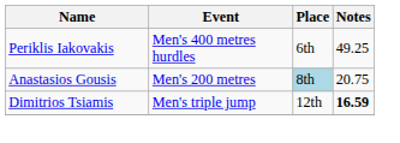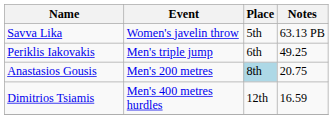 <table class="wikitable sortable">
 <tr>
 <th width=150>Name</th>
 <th width=150>Event</th>
 <th>Place</th>
 <th>Notes</th>
 </tr>
 <tr>
+<td><a href='#'>Savva Lika</a></td>
+<td><a href='#'>Women's javelin throw</a></td>
+<td>5th</td>
+<td>63.13 PB</td>
+</tr>
+<tr>
 <td><a href='#'>Periklis Iakovakis</a></td>
-<td><a href='#'>Men's 400 metres hurdles</a></td>
+<td><a href='#'>Men's triple jump</a></td>
 <td>6th</td>
 <td>49.25</td>
 </tr>
 <tr>
 <td><a href='#'>Anastasios Gousis</a></td>
 <td><a href='#'>Men's 200 metres</a></td>
 <td style="background: lightblue;">8th</td>
 <td>20.75</td>
 </tr>
 <tr>
 <td><a href='#'>Dimitrios Tsiamis</a></td>
-<td><a href='#'>Men's triple jump</a></td>
+<td><a href='#'>Men's 400 metres hurdles</a></td>
 <td>12th</td>
-<td><strong>16.59</strong></td>
+<td>16.59</td>
 </tr>
 <tr>
 </tr>
 </table>
